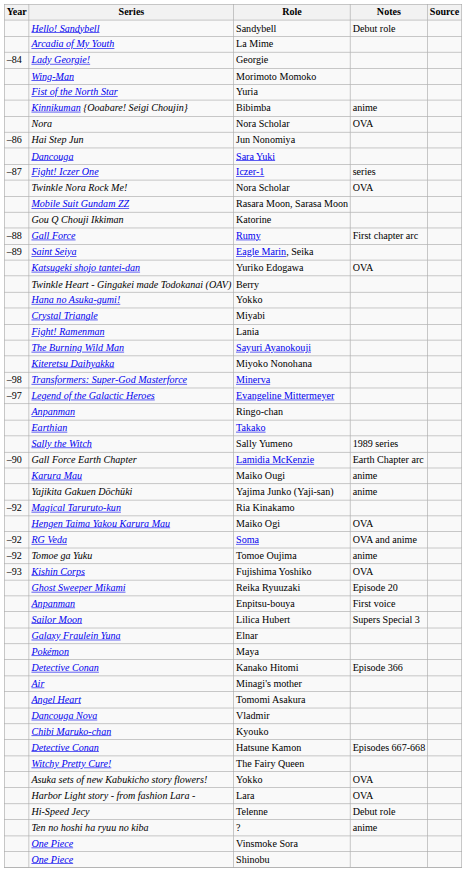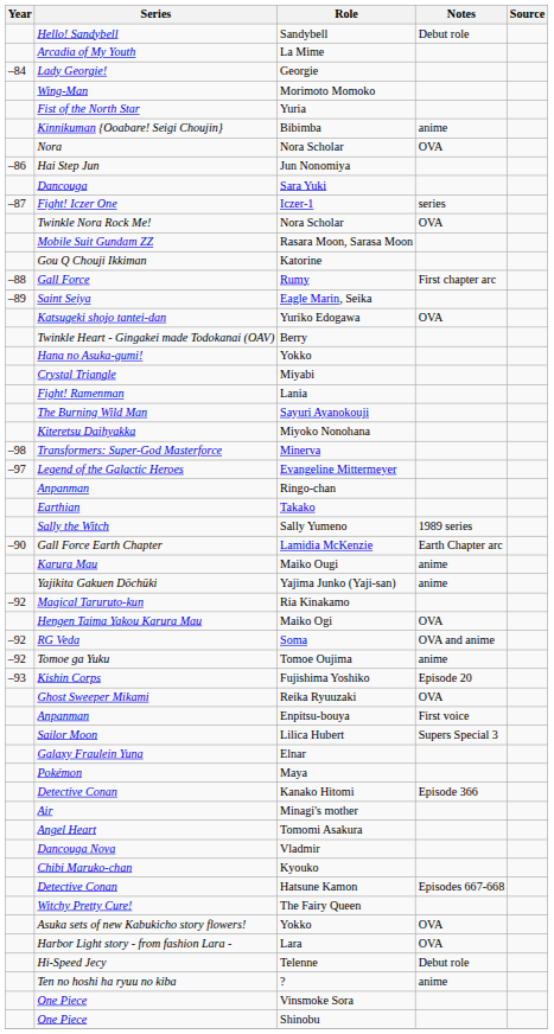 <table class="wikitable sortable plainrowheaders">
 <tr>
 <th>Year</th>
 <th>Series</th>
 <th>Role</th>
 <th class="unsortable">Notes</th>
 <th class="unsortable">Source</th>
 </tr>
 <tr>
 <td></td>
 <td><em><a href='#'>Hello! Sandybell</a></em></td>
 <td>Sandybell</td>
 <td>Debut role</td>
 <td></td>
 </tr>
 <tr>
 <td></td>
 <td><em><a href='#'>Arcadia of My Youth</a></em></td>
 <td>La Mime</td>
 <td></td>
 <td></td>
 </tr>
 <tr>
 <td>–84</td>
 <td><em><a href='#'>Lady Georgie!</a></em></td>
 <td>Georgie</td>
 <td> </td>
 <td></td>
 </tr>
 <tr>
 <td></td>
 <td><em><a href='#'>Wing-Man</a></em></td>
 <td>Morimoto Momoko</td>
 <td> </td>
 <td></td>
 </tr>
 <tr>
 <td></td>
 <td><em><a href='#'>Fist of the North Star</a></em></td>
 <td>Yuria</td>
 <td> </td>
 <td></td>
 </tr>
 <tr>
 <td></td>
 <td><em><a href='#'>Kinnikuman</a> {Ooabare! Seigi Choujin}</em></td>
 <td>Bibimba</td>
 <td>anime</td>
 <td></td>
 </tr>
 <tr>
 <td></td>
 <td><em>Nora</em></td>
 <td>Nora Scholar</td>
 <td>OVA</td>
 <td></td>
 </tr>
 <tr>
 <td>–86</td>
 <td><em>Hai Step Jun</em></td>
 <td>Jun Nonomiya</td>
 <td> </td>
 <td></td>
 </tr>
 <tr>
 <td></td>
 <td><em><a href='#'>Dancouga</a></em></td>
 <td><a href='#'>Sara Yuki</a></td>
 <td> </td>
 <td></td>
 </tr>
 <tr>
 <td>–87</td>
 <td><em><a href='#'>Fight! Iczer One</a></em></td>
 <td><a href='#'>Iczer-1</a></td>
 <td>series</td>
 <td></td>
 </tr>
 <tr>
 <td></td>
 <td><em>Twinkle Nora Rock Me!</em></td>
 <td>Nora Scholar</td>
 <td>OVA</td>
 <td></td>
 </tr>
 <tr>
 <td></td>
 <td><em><a href='#'>Mobile Suit Gundam ZZ</a></em></td>
 <td>Rasara Moon, Sarasa Moon</td>
 <td> </td>
 <td></td>
 </tr>
 <tr>
 <td></td>
 <td><em>Gou Q Chouji Ikkiman</em></td>
 <td>Katorine</td>
 <td> </td>
 <td></td>
 </tr>
 <tr>
 <td>–88</td>
 <td><em><a href='#'>Gall Force</a></em></td>
 <td><a href='#'>Rumy</a></td>
 <td>First chapter arc</td>
 <td></td>
 </tr>
 <tr>
 <td>–89</td>
 <td><em><a href='#'>Saint Seiya</a></em></td>
 <td><a href='#'>Eagle Marin</a>, Seika </td>
 <td> </td>
 <td></td>
 </tr>
 <tr>
 <td></td>
 <td><em><a href='#'>Katsugeki shojo tantei-dan</a></em></td>
 <td>Yuriko Edogawa</td>
 <td>OVA</td>
 <td></td>
 </tr>
 <tr>
 <td></td>
 <td><em>Twinkle Heart - Gingakei made Todokanai (OAV)</em></td>
 <td>Berry</td>
 <td> </td>
 <td></td>
 </tr>
 <tr>
 <td></td>
 <td><em><a href='#'>Hana no Asuka-gumi!</a></em></td>
 <td>Yokko</td>
 <td> </td>
 <td></td>
 </tr>
 <tr>
 <td></td>
 <td><em><a href='#'>Crystal Triangle</a></em></td>
 <td>Miyabi</td>
 <td> </td>
 <td></td>
 </tr>
 <tr>
 <td></td>
 <td><em><a href='#'>Fight! Ramenman</a></em></td>
 <td>Lania</td>
 <td> </td>
 <td></td>
 </tr>
 <tr>
 <td></td>
 <td><em><a href='#'>The Burning Wild Man</a></em></td>
 <td><a href='#'>Sayuri Ayanokouji</a></td>
 <td> </td>
 <td></td>
 </tr>
 <tr>
 <td></td>
 <td><em><a href='#'>Kiteretsu Daihyakka</a></em></td>
 <td>Miyoko Nonohana</td>
 <td></td>
 <td></td>
 </tr>
 <tr>
 <td>–98</td>
 <td><em><a href='#'>Transformers: Super-God Masterforce</a></em></td>
 <td><a href='#'>Minerva</a></td>
 <td> </td>
 <td></td>
 </tr>
 <tr>
 <td>–97</td>
 <td><em><a href='#'>Legend of the Galactic Heroes</a></em></td>
 <td><a href='#'>Evangeline Mittermeyer</a></td>
 <td> </td>
 <td></td>
 </tr>
 <tr>
 <td></td>
 <td><em><a href='#'>Anpanman</a></em></td>
 <td>Ringo-chan</td>
 <td></td>
 <td></td>
 </tr>
 <tr>
 <td></td>
 <td><em><a href='#'>Earthian</a></em></td>
 <td><a href='#'>Takako</a></td>
 <td> </td>
 <td></td>
 </tr>
 <tr>
 <td></td>
 <td><em><a href='#'>Sally the Witch</a></em></td>
 <td>Sally Yumeno</td>
 <td>1989 series</td>
 <td></td>
 </tr>
 <tr>
 <td>–90</td>
 <td><em>Gall Force Earth Chapter</em></td>
 <td><a href='#'>Lamidia McKenzie</a></td>
 <td>Earth Chapter arc</td>
 <td></td>
 </tr>
 <tr>
 <td></td>
 <td><em><a href='#'>Karura Mau</a></em></td>
 <td>Maiko Ougi</td>
 <td>anime</td>
 <td></td>
 </tr>
 <tr>
 <td></td>
 <td><em>Yajikita Gakuen Dōchūki</em></td>
 <td>Yajima Junko (Yaji-san)</td>
 <td>anime</td>
 <td></td>
 </tr>
 <tr>
 <td>–92</td>
 <td><em><a href='#'>Magical Taruruto-kun</a></em></td>
 <td>Ria Kinakamo</td>
 <td> </td>
 <td></td>
 </tr>
 <tr>
 <td></td>
 <td><em><a href='#'>Hengen Taima Yakou Karura Mau</a></em></td>
 <td>Maiko Ogi</td>
 <td>OVA </td>
 <td></td>
 </tr>
 <tr>
 <td>–92</td>
 <td><em><a href='#'>RG Veda</a></em></td>
 <td><a href='#'>Soma</a></td>
 <td>OVA and anime</td>
 <td></td>
 </tr>
 <tr>
 <td>–92</td>
 <td><em>Tomoe ga Yuku</em></td>
 <td>Tomoe Oujima</td>
 <td>anime</td>
 <td></td>
 </tr>
 <tr>
 <td>–93</td>
 <td><em><a href='#'>Kishin Corps</a></em></td>
 <td>Fujishima Yoshiko</td>
-<td>OVA</td>
+<td>Episode 20</td>
 <td></td>
 </tr>
 <tr>
 <td></td>
 <td><em><a href='#'>Ghost Sweeper Mikami</a></em></td>
 <td>Reika Ryuuzaki</td>
-<td>Episode 20</td>
+<td>OVA</td>
 <td></td>
 </tr>
 <tr>
 <td></td>
 <td><em><a href='#'>Anpanman</a></em></td>
 <td>Enpitsu-bouya</td>
 <td>First voice</td>
 <td></td>
 </tr>
 <tr>
 <td></td>
 <td><em><a href='#'>Sailor Moon</a></em></td>
 <td>Lilica Hubert</td>
 <td>Supers Special 3</td>
 <td></td>
 </tr>
 <tr>
 <td></td>
 <td><em><a href='#'>Galaxy Fraulein Yuna</a></em></td>
 <td>Elnar</td>
 <td> </td>
 <td></td>
 </tr>
 <tr>
 <td></td>
 <td><em><a href='#'>Pokémon</a></em></td>
 <td>Maya</td>
 <td></td>
 <td></td>
 </tr>
 <tr>
 <td></td>
 <td><em><a href='#'>Detective Conan</a></em></td>
 <td>Kanako Hitomi</td>
 <td>Episode 366</td>
 <td></td>
 </tr>
 <tr>
 <td></td>
 <td><em><a href='#'>Air</a></em></td>
 <td>Minagi's mother</td>
 <td> </td>
 <td></td>
 </tr>
 <tr>
 <td></td>
 <td><em><a href='#'>Angel Heart</a></em></td>
 <td>Tomomi Asakura</td>
 <td> </td>
 <td></td>
 </tr>
 <tr>
 <td></td>
 <td><em><a href='#'>Dancouga Nova</a></em></td>
 <td>Vladmir</td>
 <td> </td>
 <td></td>
 </tr>
 <tr>
 <td></td>
 <td><em><a href='#'>Chibi Maruko-chan</a></em></td>
 <td>Kyouko</td>
 <td> </td>
 <td></td>
 </tr>
 <tr>
 <td></td>
 <td><em><a href='#'>Detective Conan</a></em></td>
 <td>Hatsune Kamon</td>
 <td>Episodes 667-668</td>
 <td></td>
 </tr>
 <tr>
 <td></td>
 <td><em> <a href='#'>Witchy Pretty Cure!</a></em></td>
 <td>The Fairy Queen</td>
 <td> </td>
 <td></td>
 </tr>
 <tr>
 <td> </td>
 <td><em>Asuka sets of new Kabukicho story flowers!</em></td>
 <td>Yokko</td>
 <td>OVA </td>
 <td></td>
 </tr>
 <tr>
 <td> </td>
 <td><em>Harbor Light story - from fashion Lara -</em></td>
 <td>Lara</td>
 <td>OVA </td>
 <td></td>
 </tr>
 <tr>
 <td> </td>
 <td><em>Hi-Speed Jecy</em></td>
 <td>Telenne</td>
 <td>Debut role</td>
 <td></td>
 </tr>
 <tr>
 <td> </td>
 <td><em>Ten no hoshi ha ryuu no kiba</em></td>
 <td>?</td>
 <td>anime</td>
 <td></td>
 </tr>
 <tr>
 <td></td>
 <td><em><a href='#'>One Piece</a></em></td>
 <td>Vinsmoke Sora</td>
 <td> </td>
 <td></td>
 </tr>
 <tr>
 <td></td>
 <td><em><a href='#'>One Piece</a></em></td>
 <td>Shinobu</td>
 <td> </td>
 <td></td>
 </tr>
 <tr>
 </tr>
 </table>
